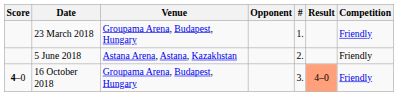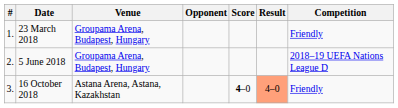 <table class="wikitable" style="font-size:95%;">
 <tr>
-<th>Score</th>
+<th>#</th>
 <th>Date</th>
 <th>Venue</th>
 <th>Opponent</th>
-<th>#</th>
+<th>Score</th>
 <th>Result</th>
 <th>Competition</th>
 </tr>
 <tr>
-<td></td>
+<td>1.</td>
 <td>23 March 2018</td>
 <td><a href='#'>Groupama Arena</a>, <a href='#'>Budapest</a>, <a href='#'>Hungary</a></td>
 <td></td>
-<td>1.</td>
+<td></td>
 <td></td>
 <td><a href='#'>Friendly</a></td>
 </tr>
 <tr>
+<td>2.</td>
+<td>5 June 2018</td>
+<td><a href='#'>Groupama Arena</a>, <a href='#'>Budapest</a>, <a href='#'>Hungary</a></td>
 <td></td>
-<td>5 June 2018</td>
-<td><a href='#'>Astana Arena</a>, <a href='#'>Astana</a>, <a href='#'>Kazakhstan</a></td>
 <td></td>
-<td>2.</td>
 <td></td>
-<td>Friendly</td>
+<td><a href='#'>2018–19 UEFA Nations League D</a></td>
 </tr>
 <tr>
+<td>3.</td>
+<td>16 October 2018</td>
+<td>Astana Arena, Astana, Kazakhstan</td>
+<td></td>
 <td align=center><strong>4</strong>–0</td>
-<td>16 October 2018</td>
-<td><a href='#'>Groupama Arena</a>, <a href='#'>Budapest</a>, <a href='#'>Hungary</a></td>
-<td></td>
-<td>3.</td>
 <td align=center style="background: lightsalmon;">4–0</td>
 <td><a href='#'>Friendly</a></td>
 </tr>
 </table>
